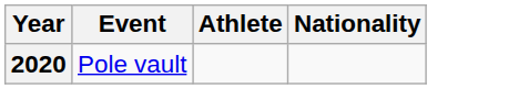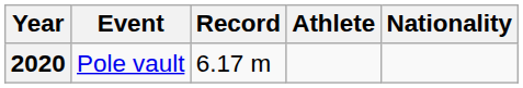 <table class="wikitable plainrowheaders sortable">
 <tr>
 <th scope="col">Year</th>
 <th scope="col">Event</th>
+<th scope="col">Record</th>
 <th scope="col">Athlete</th>
 <th scope="col">Nationality</th>
 </tr>
 <tr>
 <th scope="row"><strong>2020</strong></th>
 <td><a href='#'>Pole vault</a></td>
+<td>6.17 m</td>
 <td></td>
 <td></td>
 </tr>
 </table>
